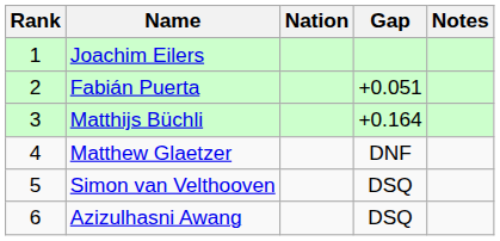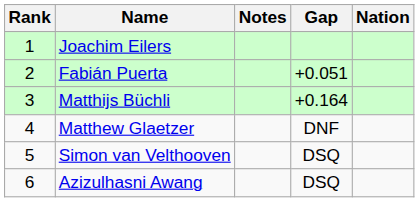 <table class="wikitable sortable" style="text-align:center">
 <tr>
 <th>Rank</th>
 <th>Name</th>
+<th>Notes</th>
+<th>Gap</th>
 <th>Nation</th>
-<th>Gap</th>
-<th>Notes</th>
 </tr>
 <tr bgcolor=ccffcc>
 <td>1</td>
 <td align=left><a href='#'>Joachim Eilers</a></td>
-<td align=left></td>
 <td></td>
 <td></td>
+<td align=left></td>
 </tr>
 <tr bgcolor=ccffcc>
 <td>2</td>
 <td align=left><a href='#'>Fabián Puerta</a></td>
+<td></td>
+<td>+0.051</td>
 <td align=left></td>
-<td>+0.051</td>
-<td></td>
 </tr>
 <tr bgcolor=ccffcc>
 <td>3</td>
 <td align=left><a href='#'>Matthijs Büchli</a></td>
+<td></td>
+<td>+0.164</td>
 <td align=left></td>
-<td>+0.164</td>
-<td></td>
 </tr>
 <tr>
 <td>4</td>
 <td align=left><a href='#'>Matthew Glaetzer</a></td>
+<td></td>
+<td>DNF</td>
 <td align=left></td>
-<td>DNF</td>
-<td></td>
 </tr>
 <tr>
 <td>5</td>
 <td align=left><a href='#'>Simon van Velthooven</a></td>
+<td></td>
+<td>DSQ</td>
 <td align=left></td>
-<td>DSQ</td>
-<td></td>
 </tr>
 <tr>
 <td>6</td>
 <td align=left><a href='#'>Azizulhasni Awang</a></td>
+<td></td>
+<td>DSQ</td>
 <td align=left></td>
-<td>DSQ</td>
-<td></td>
 </tr>
 </table>
